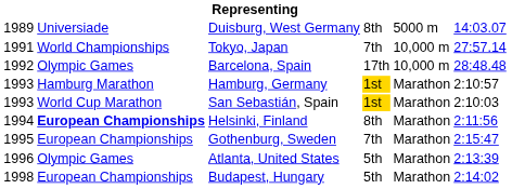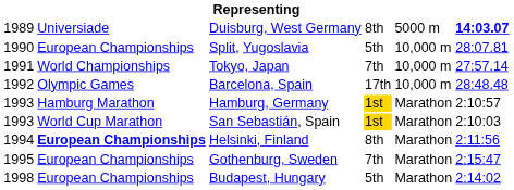 <table>
 <tr>
 <th colspan="6">Representing </th>
 </tr>
 <tr>
 <td>1989</td>
 <td><a href='#'>Universiade</a></td>
 <td><a href='#'>Duisburg, West Germany</a></td>
 <td>8th</td>
 <td>5000 m</td>
-<td><a href='#'>14:03.07</a></td>
+<td><strong><a href='#'>14:03.07</a></strong></td>
+</tr>
+<tr>
+<td>1990</td>
+<td><a href='#'>European Championships</a></td>
+<td><a href='#'>Split</a>, <a href='#'>Yugoslavia</a></td>
+<td>5th</td>
+<td>10,000 m</td>
+<td><a href='#'>28:07.81</a></td>
 </tr>
 <tr>
 <td>1991</td>
 <td><a href='#'>World Championships</a></td>
 <td><a href='#'>Tokyo, Japan</a></td>
 <td>7th</td>
 <td>10,000 m</td>
 <td><a href='#'>27:57.14</a></td>
 </tr>
 <tr>
 <td>1992</td>
 <td><a href='#'>Olympic Games</a></td>
 <td><a href='#'>Barcelona, Spain</a></td>
 <td>17th</td>
 <td>10,000 m</td>
 <td><a href='#'>28:48.48</a></td>
 </tr>
 <tr>
 <td>1993</td>
 <td><a href='#'>Hamburg Marathon</a></td>
 <td><a href='#'>Hamburg, Germany</a></td>
 <td bgcolor="gold">1st</td>
 <td>Marathon</td>
 <td>2:10:57</td>
 </tr>
 <tr>
 <td>1993</td>
 <td><a href='#'>World Cup Marathon</a></td>
 <td><a href='#'>San Sebastián</a>, Spain</td>
 <td bgcolor="gold">1st</td>
 <td>Marathon</td>
 <td>2:10:03</td>
 </tr>
 <tr>
 <td>1994</td>
 <td><strong><a href='#'>European Championships</a></strong></td>
 <td><a href='#'>Helsinki, Finland</a></td>
 <td>8th</td>
 <td>Marathon</td>
 <td><a href='#'>2:11:56</a></td>
 </tr>
 <tr>
 <td>1995</td>
 <td><a href='#'>European Championships</a></td>
 <td><a href='#'>Gothenburg, Sweden</a></td>
 <td>7th</td>
 <td>Marathon</td>
 <td><a href='#'>2:15:47</a></td>
 </tr>
 <tr>
-<td>1996</td>
-<td><a href='#'>Olympic Games</a></td>
-<td><a href='#'>Atlanta, United States</a></td>
-<td>5th</td>
-<td>Marathon</td>
-<td><a href='#'>2:13:39</a></td>
-</tr>
-<tr>
 <td>1998</td>
 <td><a href='#'>European Championships</a></td>
 <td><a href='#'>Budapest, Hungary</a></td>
 <td>5th</td>
 <td>Marathon</td>
 <td><a href='#'>2:14:02</a></td>
 </tr>
 </table>
